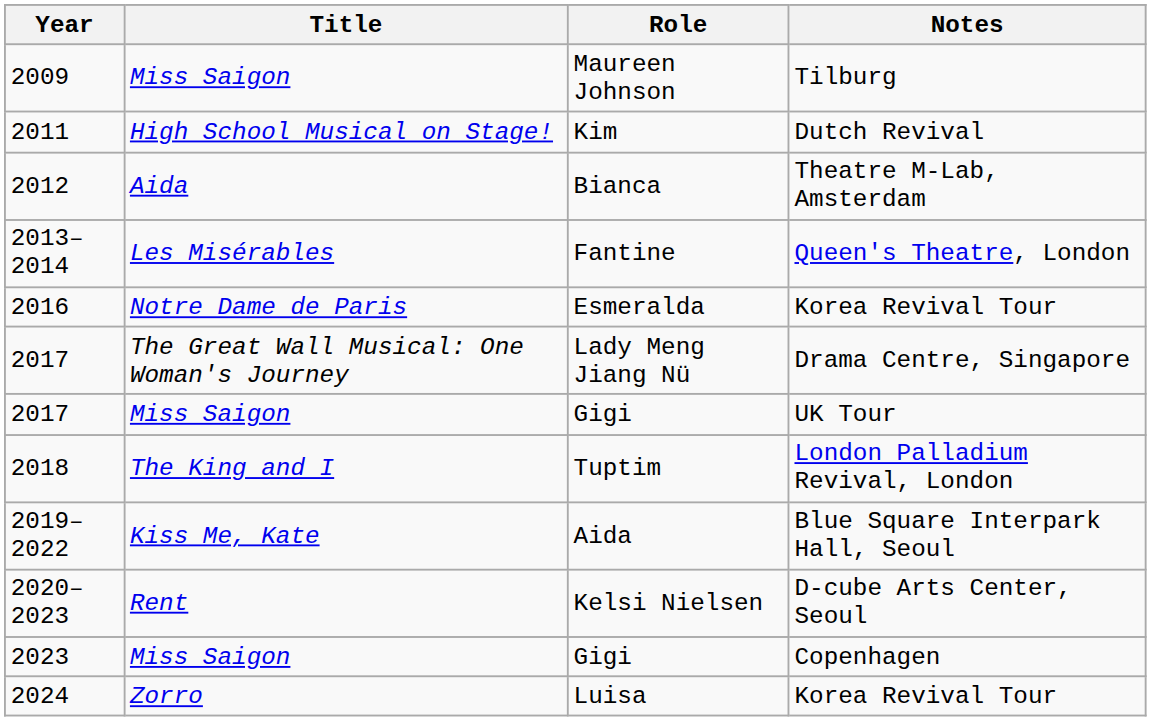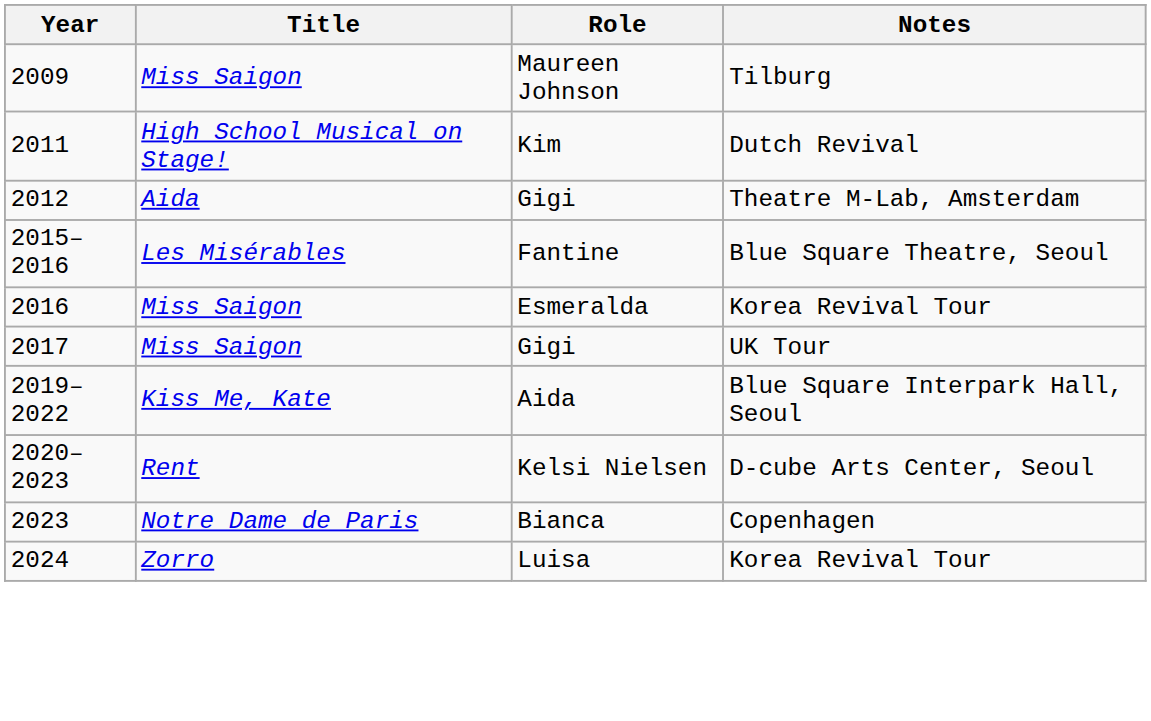 <table class="wikitable sortable">
 <tr>
 <th>Year</th>
 <th>Title</th>
 <th>Role</th>
 <th class="unsortable">Notes</th>
 </tr>
 <tr>
 <td>2009</td>
 <td><em><a href='#'>Miss Saigon</a></em></td>
 <td>Maureen Johnson</td>
 <td>Tilburg</td>
 </tr>
 <tr>
 <td>2011</td>
 <td><em><a href='#'>High School Musical on Stage!</a></em></td>
 <td>Kim</td>
 <td>Dutch Revival</td>
 </tr>
 <tr>
 <td>2012</td>
 <td><em><a href='#'>Aida</a></em></td>
-<td>Bianca</td>
+<td>Gigi</td>
 <td>Theatre M-Lab, Amsterdam</td>
 </tr>
 <tr>
-<td>2013–2014</td>
+<td>2015–2016</td>
 <td><em><a href='#'>Les Misérables</a></em></td>
 <td>Fantine</td>
-<td><a href='#'>Queen's Theatre</a>, London</td>
+<td>Blue Square Theatre, Seoul</td>
 </tr>
 <tr>
 <td>2016</td>
-<td><em><a href='#'>Notre Dame de Paris</a></em></td>
+<td><em><a href='#'>Miss Saigon</a></em></td>
 <td>Esmeralda</td>
 <td>Korea Revival Tour</td>
-</tr>
-<tr>
-<td>2017</td>
-<td><em>The Great Wall Musical: One Woman's Journey</em></td>
-<td>Lady Meng Jiang Nü</td>
-<td>Drama Centre, Singapore</td>
 </tr>
 <tr>
 <td>2017</td>
 <td><em><a href='#'>Miss Saigon</a></em></td>
 <td>Gigi</td>
 <td>UK Tour</td>
-</tr>
-<tr>
-<td>2018</td>
-<td><em><a href='#'>The King and I</a></em></td>
-<td>Tuptim</td>
-<td><a href='#'>London Palladium</a> Revival, London</td>
 </tr>
 <tr>
 <td>2019–2022</td>
 <td><em><a href='#'>Kiss Me, Kate</a></em></td>
 <td>Aida</td>
 <td>Blue Square Interpark Hall, Seoul</td>
 </tr>
 <tr>
 <td>2020–2023</td>
 <td><a href='#'><em>Rent</em></a></td>
 <td>Kelsi Nielsen</td>
 <td>D-cube Arts Center, Seoul</td>
 </tr>
 <tr>
 <td>2023</td>
-<td><em><a href='#'>Miss Saigon</a></em></td>
-<td>Gigi</td>
+<td><em><a href='#'>Notre Dame de Paris</a></em></td>
+<td>Bianca</td>
 <td>Copenhagen</td>
 </tr>
 <tr>
 <td>2024</td>
 <td><em><a href='#'>Zorro</a></em></td>
 <td>Luisa</td>
 <td>Korea Revival Tour</td>
 </tr>
 </table>
